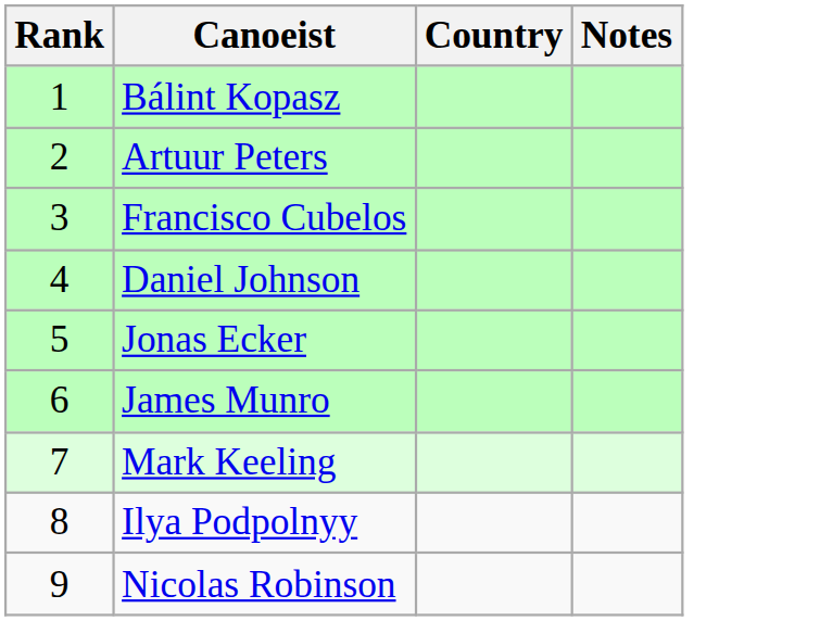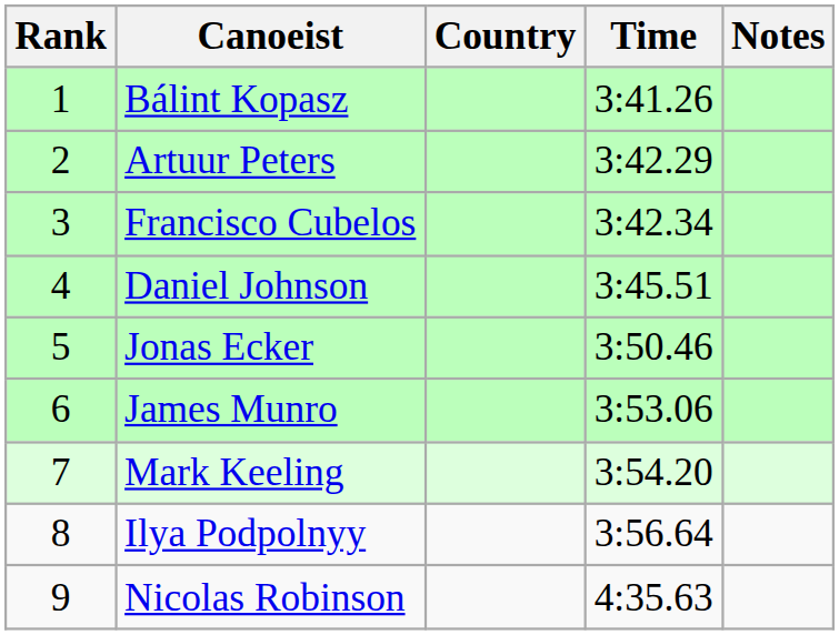 <table class="wikitable" style="text-align:center">
 <tr>
 <th>Rank</th>
 <th>Canoeist</th>
 <th>Country</th>
+<th>Time</th>
 <th>Notes</th>
 </tr>
 <tr bgcolor=bbffbb>
 <td>1</td>
 <td align="left"><a href='#'>Bálint Kopasz</a></td>
 <td align="left"></td>
+<td>3:41.26</td>
 <td></td>
 </tr>
 <tr bgcolor=bbffbb>
 <td>2</td>
 <td align="left"><a href='#'>Artuur Peters</a></td>
 <td align="left"></td>
+<td>3:42.29</td>
 <td></td>
 </tr>
 <tr bgcolor=bbffbb>
 <td>3</td>
 <td align="left"><a href='#'>Francisco Cubelos</a></td>
 <td align="left"></td>
+<td>3:42.34</td>
 <td></td>
 </tr>
 <tr bgcolor=bbffbb>
 <td>4</td>
 <td align="left"><a href='#'>Daniel Johnson</a></td>
 <td align="left"></td>
+<td>3:45.51</td>
 <td></td>
 </tr>
 <tr bgcolor=bbffbb>
 <td>5</td>
 <td align="left"><a href='#'>Jonas Ecker</a></td>
 <td align="left"></td>
+<td>3:50.46</td>
 <td></td>
 </tr>
 <tr bgcolor=bbffbb>
 <td>6</td>
 <td align="left"><a href='#'>James Munro</a></td>
 <td align="left"></td>
+<td>3:53.06</td>
 <td></td>
 </tr>
 <tr bgcolor=ddffdd>
 <td>7</td>
 <td align="left"><a href='#'>Mark Keeling</a></td>
 <td align="left"></td>
+<td>3:54.20</td>
 <td></td>
 </tr>
 <tr>
 <td>8</td>
 <td align="left"><a href='#'>Ilya Podpolnyy</a></td>
 <td align="left"></td>
+<td>3:56.64</td>
 <td></td>
 </tr>
 <tr>
 <td>9</td>
 <td align="left"><a href='#'>Nicolas Robinson</a></td>
 <td align="left"></td>
+<td>4:35.63</td>
 <td></td>
 </tr>
 </table>
